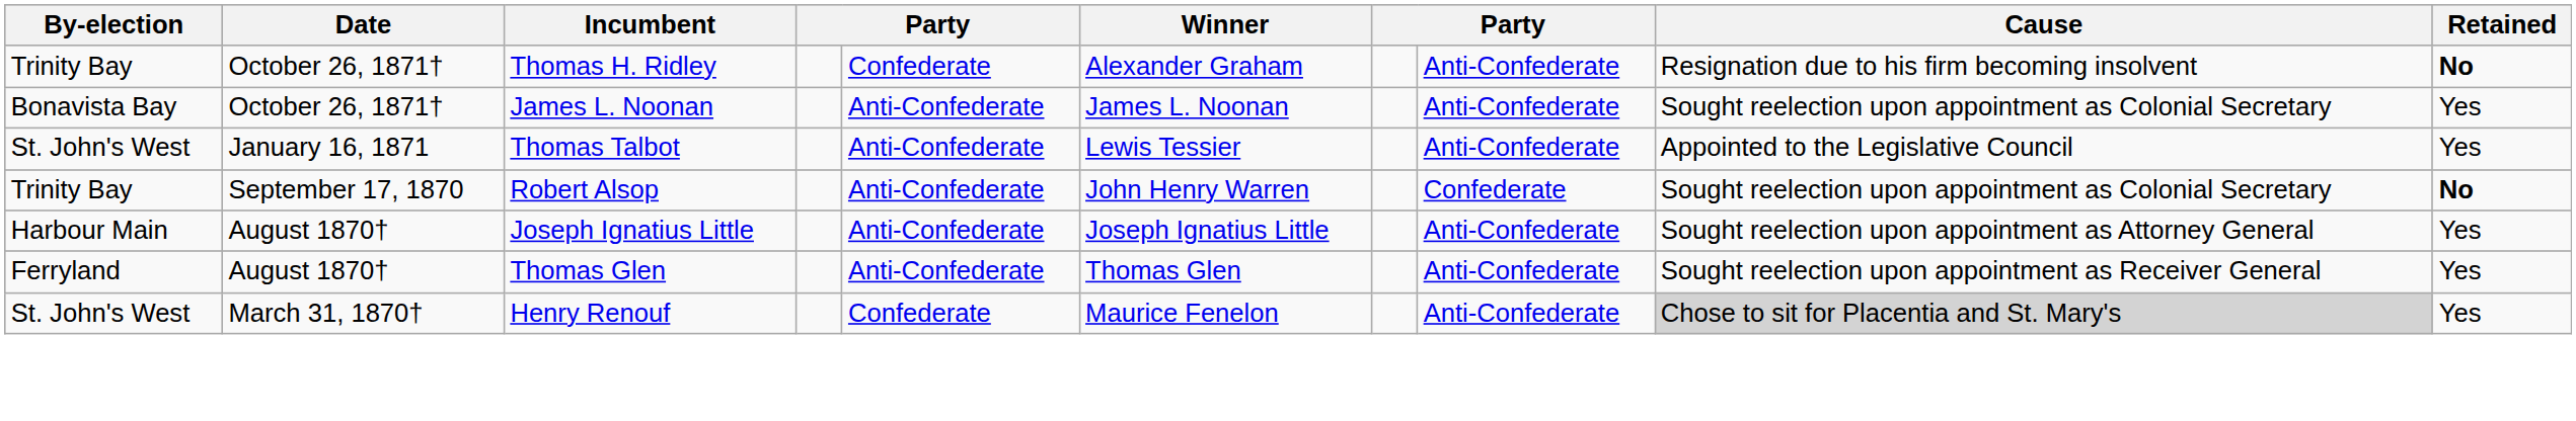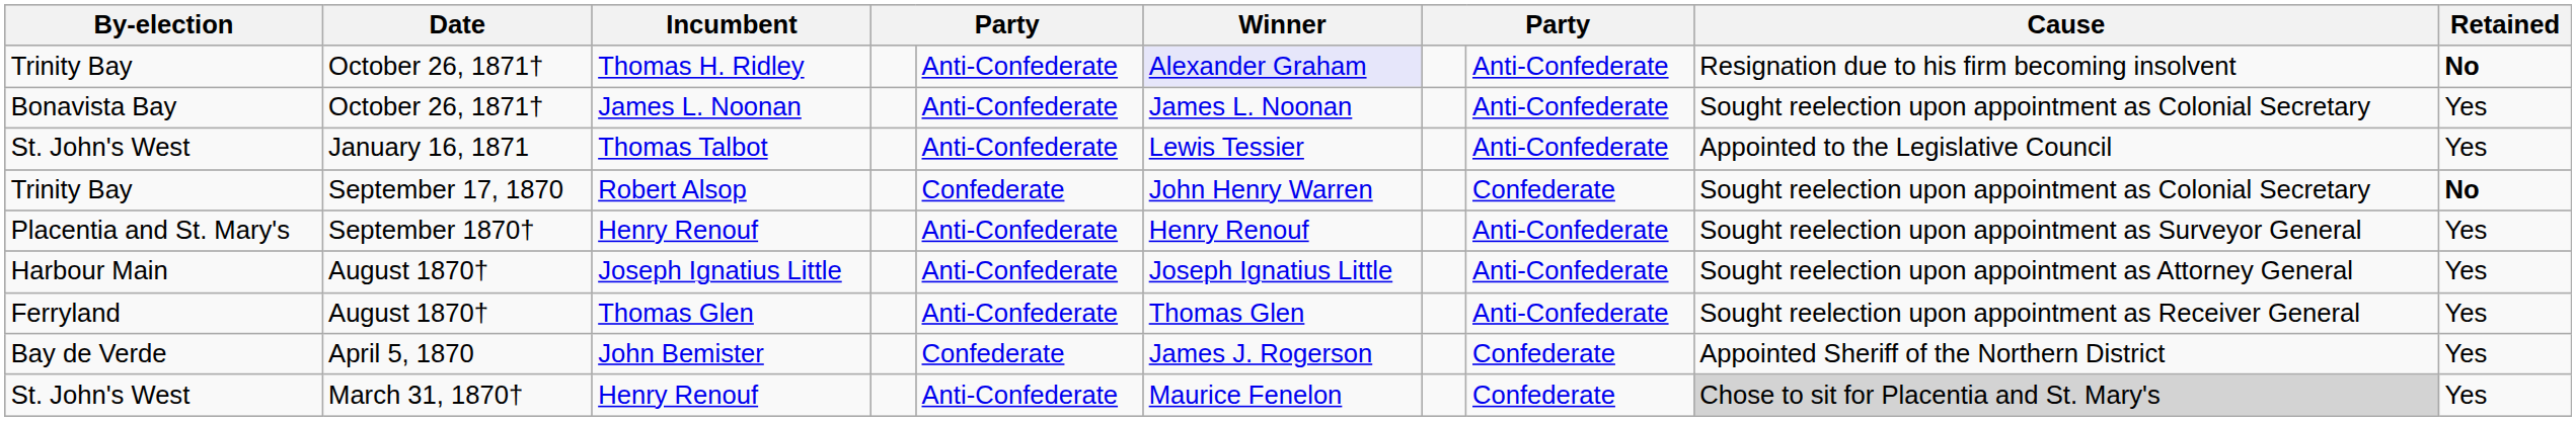 <table class=wikitable style="width:100%">
 <tr>
 <th>By-election</th>
 <th>Date</th>
 <th>Incumbent</th>
 <th colspan=2>Party</th>
 <th>Winner</th>
 <th colspan=2>Party</th>
 <th>Cause</th>
 <th>Retained</th>
 </tr>
 <tr>
 <td>Trinity Bay</td>
 <td>October 26, 1871†</td>
 <td><a href='#'>Thomas H. Ridley</a></td>
 <td>    </td>
-<td><a href='#'>Confederate</a></td>
-<td><a href='#'>Alexander Graham</a></td>
+<td><a href='#'>Anti-Confederate</a></td>
+<td style="background: lavender;"><a href='#'>Alexander Graham</a></td>
 <td>    </td>
 <td><a href='#'>Anti-Confederate</a></td>
 <td>Resignation due to his firm becoming insolvent</td>
 <td><strong>No</strong></td>
 </tr>
 <tr>
 <td>Bonavista Bay</td>
 <td>October 26, 1871†</td>
 <td><a href='#'>James L. Noonan</a></td>
 <td>    </td>
 <td><a href='#'>Anti-Confederate</a></td>
 <td><a href='#'>James L. Noonan</a></td>
 <td>    </td>
 <td><a href='#'>Anti-Confederate</a></td>
 <td>Sought reelection upon appointment as Colonial Secretary</td>
 <td>Yes</td>
 </tr>
 <tr>
 <td>St. John's West</td>
 <td>January 16, 1871</td>
 <td><a href='#'>Thomas Talbot</a></td>
 <td>    </td>
 <td><a href='#'>Anti-Confederate</a></td>
 <td><a href='#'>Lewis Tessier</a></td>
 <td>    </td>
 <td><a href='#'>Anti-Confederate</a></td>
 <td>Appointed to the Legislative Council</td>
 <td>Yes</td>
 </tr>
 <tr>
 <td>Trinity Bay</td>
 <td>September 17, 1870</td>
 <td><a href='#'>Robert Alsop</a></td>
 <td>    </td>
-<td><a href='#'>Anti-Confederate</a></td>
+<td><a href='#'>Confederate</a></td>
 <td><a href='#'>John Henry Warren</a></td>
 <td>    </td>
 <td><a href='#'>Confederate</a></td>
 <td>Sought reelection upon appointment as Colonial Secretary</td>
 <td><strong>No</strong></td>
+</tr>
+<tr>
+<td>Placentia and St. Mary's</td>
+<td>September 1870†</td>
+<td><a href='#'>Henry Renouf</a></td>
+<td>    </td>
+<td><a href='#'>Anti-Confederate</a></td>
+<td><a href='#'>Henry Renouf</a></td>
+<td>    </td>
+<td><a href='#'>Anti-Confederate</a></td>
+<td>Sought reelection upon appointment as Surveyor General</td>
+<td>Yes</td>
 </tr>
 <tr>
 <td>Harbour Main</td>
 <td>August 1870†</td>
 <td><a href='#'>Joseph Ignatius Little</a></td>
 <td>    </td>
 <td><a href='#'>Anti-Confederate</a></td>
 <td><a href='#'>Joseph Ignatius Little</a></td>
 <td>    </td>
 <td><a href='#'>Anti-Confederate</a></td>
 <td>Sought reelection upon appointment as Attorney General</td>
 <td>Yes</td>
 </tr>
 <tr>
 <td>Ferryland</td>
 <td>August 1870†</td>
 <td><a href='#'>Thomas Glen</a></td>
 <td>    </td>
 <td><a href='#'>Anti-Confederate</a></td>
 <td><a href='#'>Thomas Glen</a></td>
 <td>    </td>
 <td><a href='#'>Anti-Confederate</a></td>
 <td>Sought reelection upon appointment as Receiver General</td>
 <td>Yes</td>
 </tr>
 <tr>
+<td>Bay de Verde</td>
+<td>April 5, 1870</td>
+<td><a href='#'>John Bemister</a></td>
+<td>    </td>
+<td><a href='#'>Confederate</a></td>
+<td><a href='#'>James J. Rogerson</a></td>
+<td>    </td>
+<td><a href='#'>Confederate</a></td>
+<td>Appointed Sheriff of the Northern District</td>
+<td>Yes</td>
+</tr>
+<tr>
 <td>St. John's West</td>
 <td>March 31, 1870†</td>
 <td><a href='#'>Henry Renouf</a></td>
 <td>    </td>
-<td><a href='#'>Confederate</a></td>
+<td><a href='#'>Anti-Confederate</a></td>
 <td><a href='#'>Maurice Fenelon</a></td>
 <td>    </td>
-<td><a href='#'>Anti-Confederate</a></td>
+<td><a href='#'>Confederate</a></td>
 <td style="background: lightgrey;">Chose to sit for Placentia and St. Mary's</td>
 <td>Yes</td>
 </tr>
 </table>
